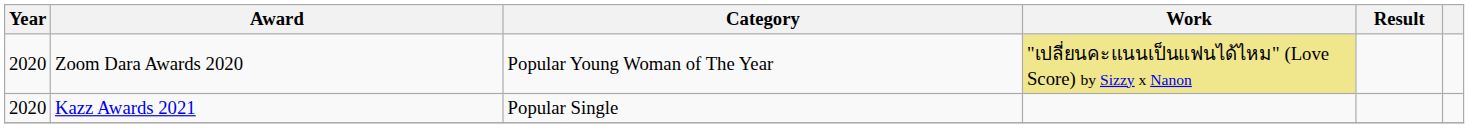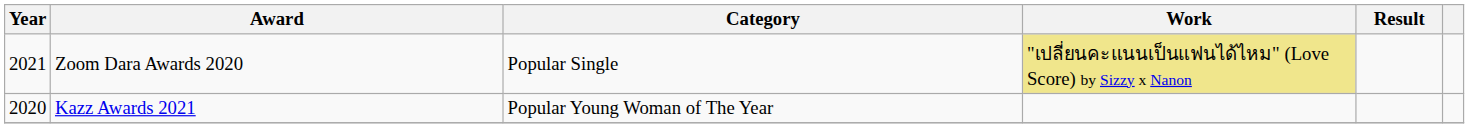 <table class="wikitable sortable mw-collapsible">
 <tr>
 <th scope="col" style="width:1em;">Year</th>
 <th scope="col" style="width:35em;">Award</th>
 <th scope="col" style="width:40em;">Category</th>
 <th scope="col" style="width:25em;">Work</th>
 <th scope="col" style="width:5em;">Result</th>
 <th scope="col" style="width:1em;" class="unsortable"></th>
 </tr>
 <tr>
-<td>2020</td>
+<td>2021</td>
 <td>Zoom Dara Awards 2020</td>
-<td>Popular Young Woman of The Year</td>
+<td>Popular Single</td>
 <td style="background: khaki;">"เปลี่ยนคะแนนเป็นแฟนได้ไหม" (Love Score) <small>by <a href='#'>Sizzy</a> x <a href='#'>Nanon</a></small></td>
 <td></td>
 <td style="text-align: center;"></td>
 </tr>
 <tr>
 <td>2020</td>
 <td><a href='#'>Kazz Awards 2021</a></td>
-<td>Popular Single</td>
+<td>Popular Young Woman of The Year</td>
 <td></td>
 <td></td>
 <td></td>
 </tr>
 <tr>
 </tr>
 </table>
